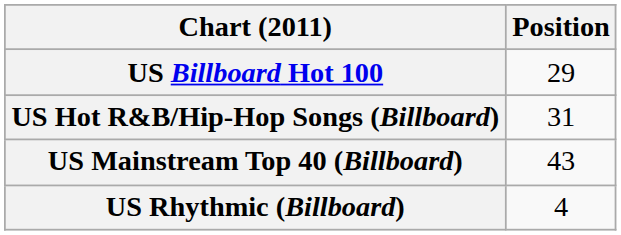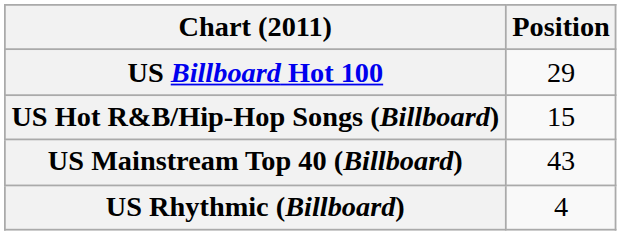 <table class="wikitable plainrowheaders sortable" style="text-align:center">
 <tr>
 <th scope="col">Chart (2011)</th>
 <th scope="col">Position</th>
 </tr>
 <tr>
 <th scope="row">US <a href='#'><em>Billboard</em> Hot 100</a></th>
 <td style="text-align:center;">29</td>
 </tr>
 <tr>
 <th scope="row">US Hot R&B/Hip-Hop Songs (<em>Billboard</em>)</th>
-<td style="text-align:center;">31</td>
+<td style="text-align:center;">15</td>
 </tr>
 <tr>
 <th scope="row">US Mainstream Top 40 (<em>Billboard</em>)</th>
 <td style="text-align:center;">43</td>
 </tr>
 <tr>
 <th scope="row">US Rhythmic (<em>Billboard</em>)</th>
 <td style="text-align:center;">4</td>
 </tr>
 </table>
